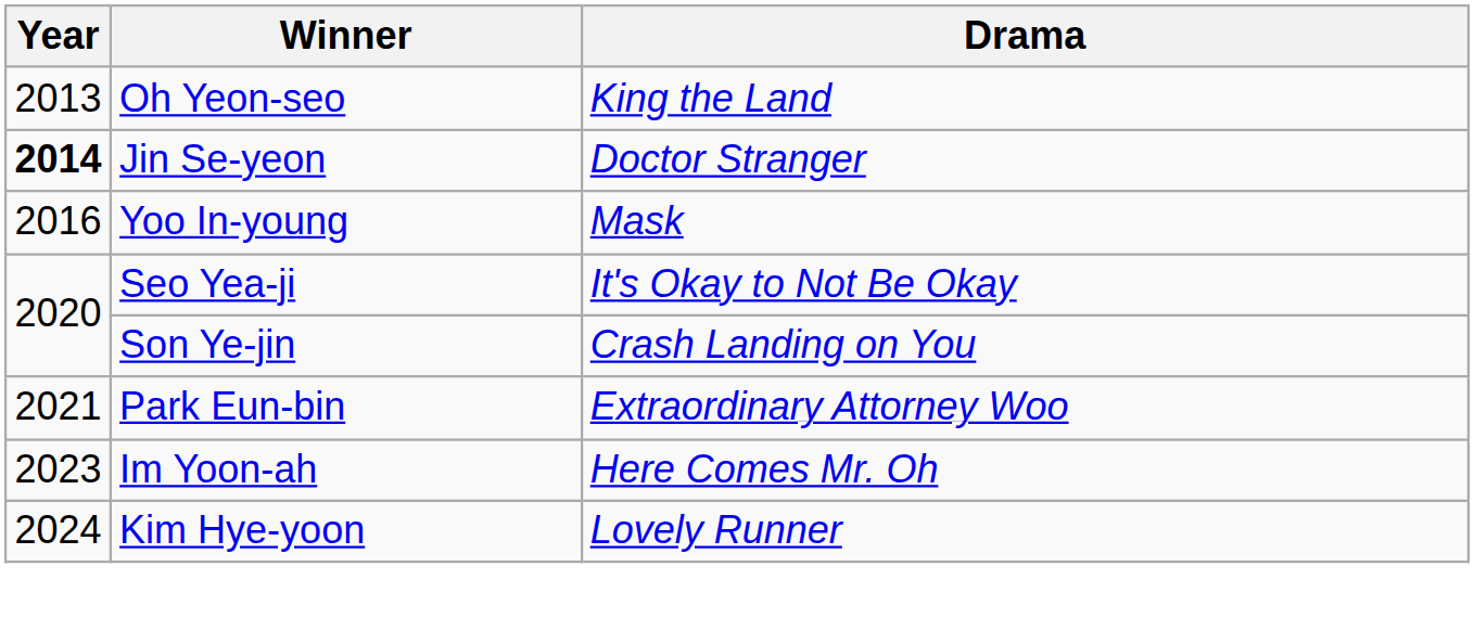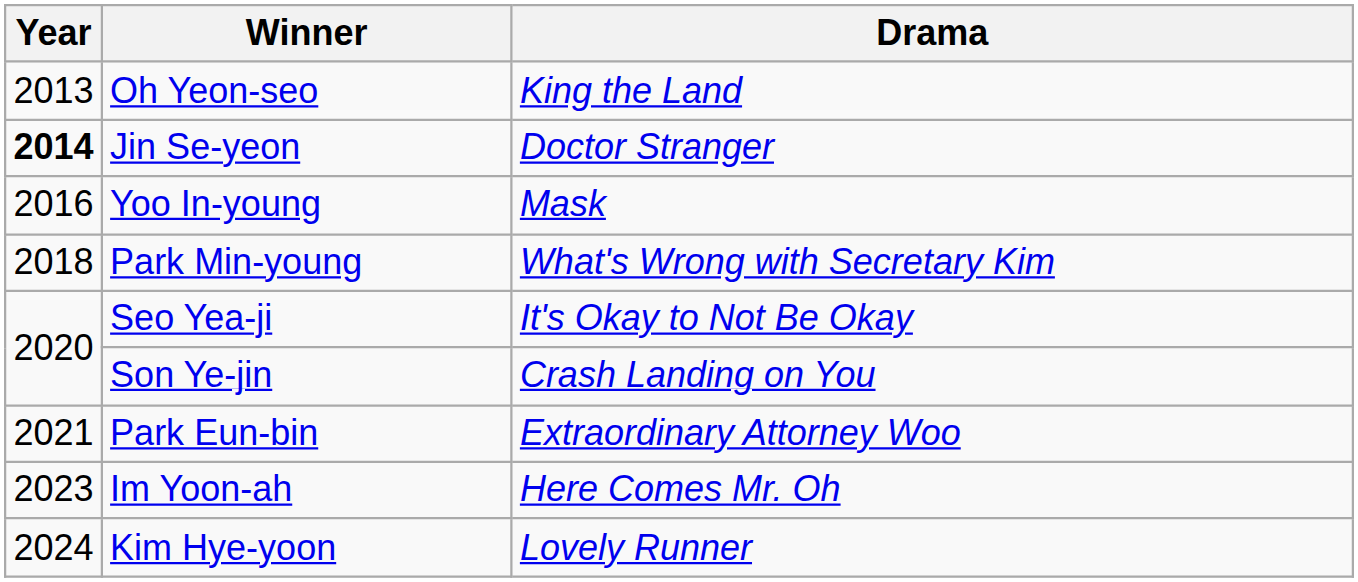 <table class="wikitable" style="width:600px">
 <tr>
 <th width=10>Year</th>
 <th>Winner</th>
 <th>Drama</th>
 </tr>
 <tr>
 <td>2013</td>
 <td><a href='#'>Oh Yeon-seo</a></td>
 <td><em><a href='#'>King the Land</a></em></td>
 </tr>
 <tr>
 <td><strong>2014</strong></td>
 <td><a href='#'>Jin Se-yeon</a></td>
 <td><em><a href='#'>Doctor Stranger</a></em></td>
 </tr>
 <tr>
 <td>2016</td>
 <td><a href='#'>Yoo In-young</a></td>
 <td><em><a href='#'>Mask</a></em></td>
+</tr>
+<tr>
+<td>2018</td>
+<td><a href='#'>Park Min-young</a></td>
+<td><em><a href='#'>What's Wrong with Secretary Kim</a></em></td>
 </tr>
 <tr>
 <td rowspan="2">2020</td>
 <td><a href='#'>Seo Yea-ji</a></td>
 <td><em><a href='#'>It's Okay to Not Be Okay</a></em></td>
 </tr>
 <tr>
 <td><a href='#'>Son Ye-jin</a></td>
 <td><em><a href='#'>Crash Landing on You</a></em></td>
 </tr>
 <tr>
 <td>2021</td>
 <td><a href='#'>Park Eun-bin</a></td>
 <td><em><a href='#'>Extraordinary Attorney Woo</a></em></td>
 </tr>
 <tr>
 <td>2023</td>
 <td><a href='#'>Im Yoon-ah</a></td>
 <td><em><a href='#'>Here Comes Mr. Oh</a></em></td>
 </tr>
 <tr>
 <td>2024</td>
 <td><a href='#'>Kim Hye-yoon</a></td>
 <td><em><a href='#'>Lovely Runner</a></em></td>
 </tr>
 </table>
